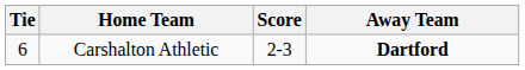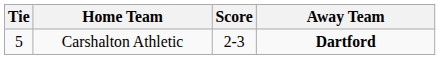 <table class="wikitable" style="text-align:center;">
 <tr>
 <th width=20>Tie</th>
 <th width=175>Home Team</th>
 <th width=20>Score</th>
 <th width=175>Away Team</th>
 </tr>
 <tr>
-<td>6</td>
+<td>5</td>
 <td>Carshalton Athletic</td>
 <td>2-3</td>
 <td><strong>Dartford</strong></td>
 </tr>
 </table>
